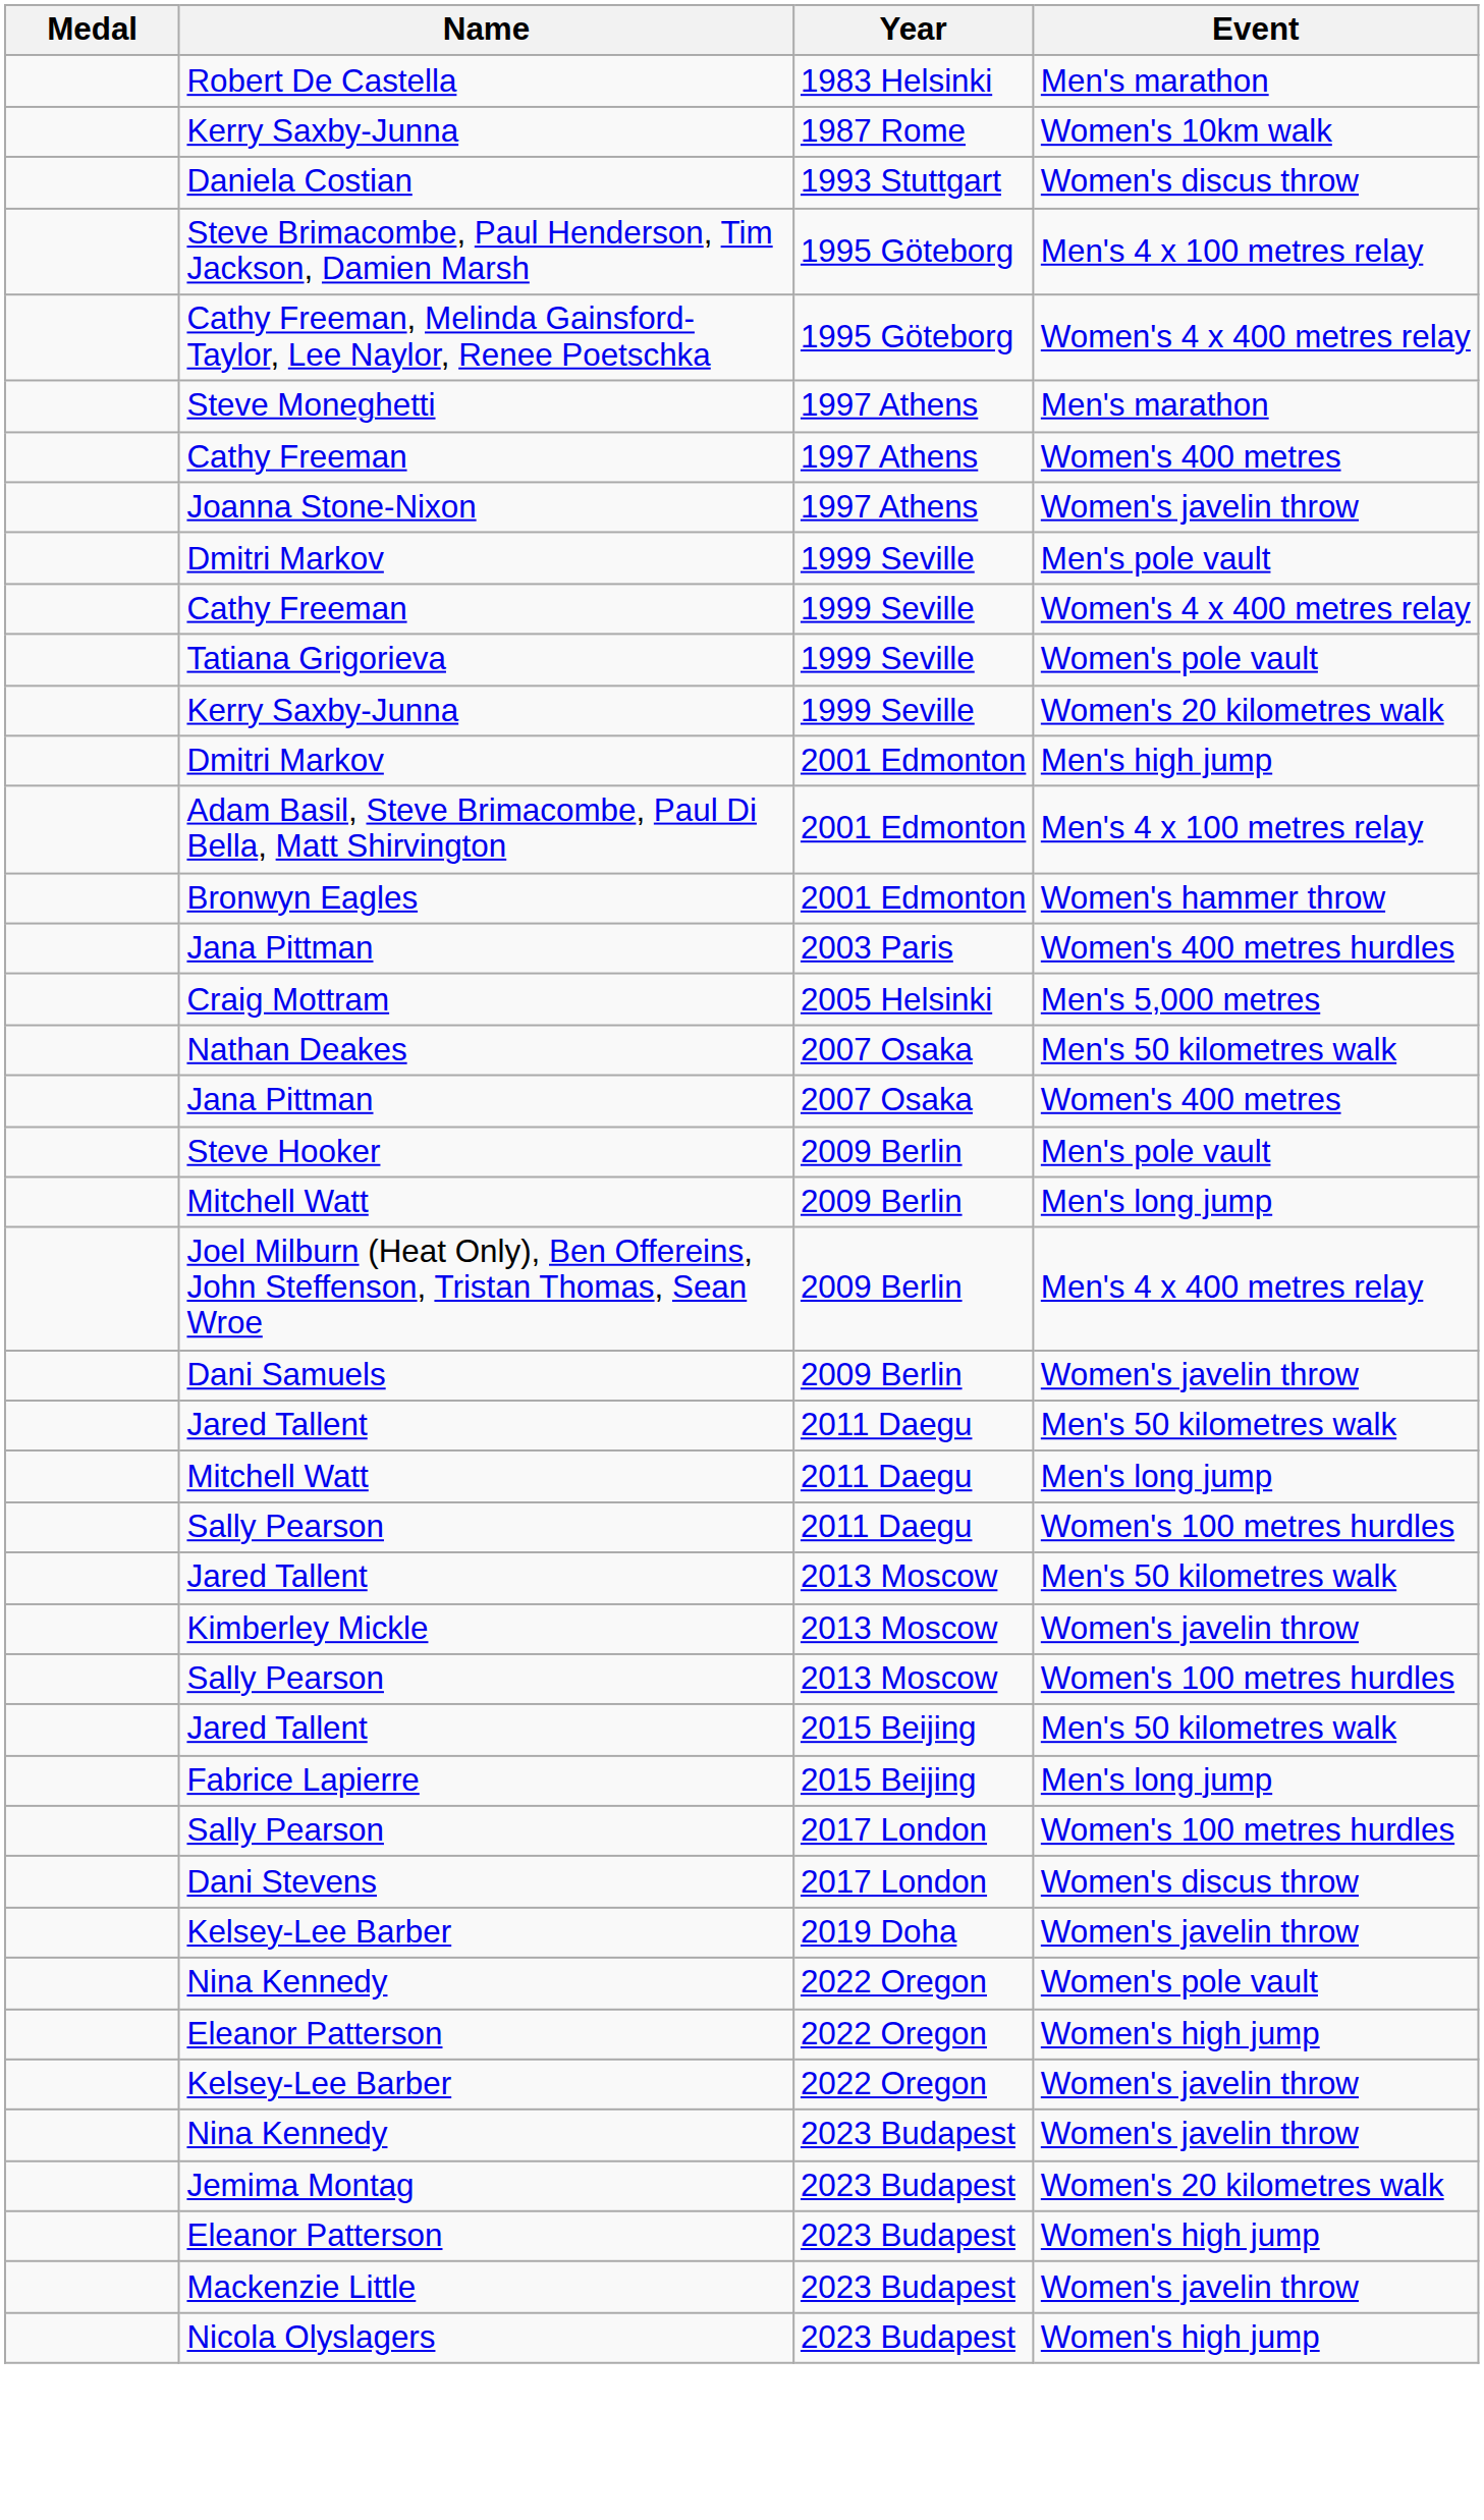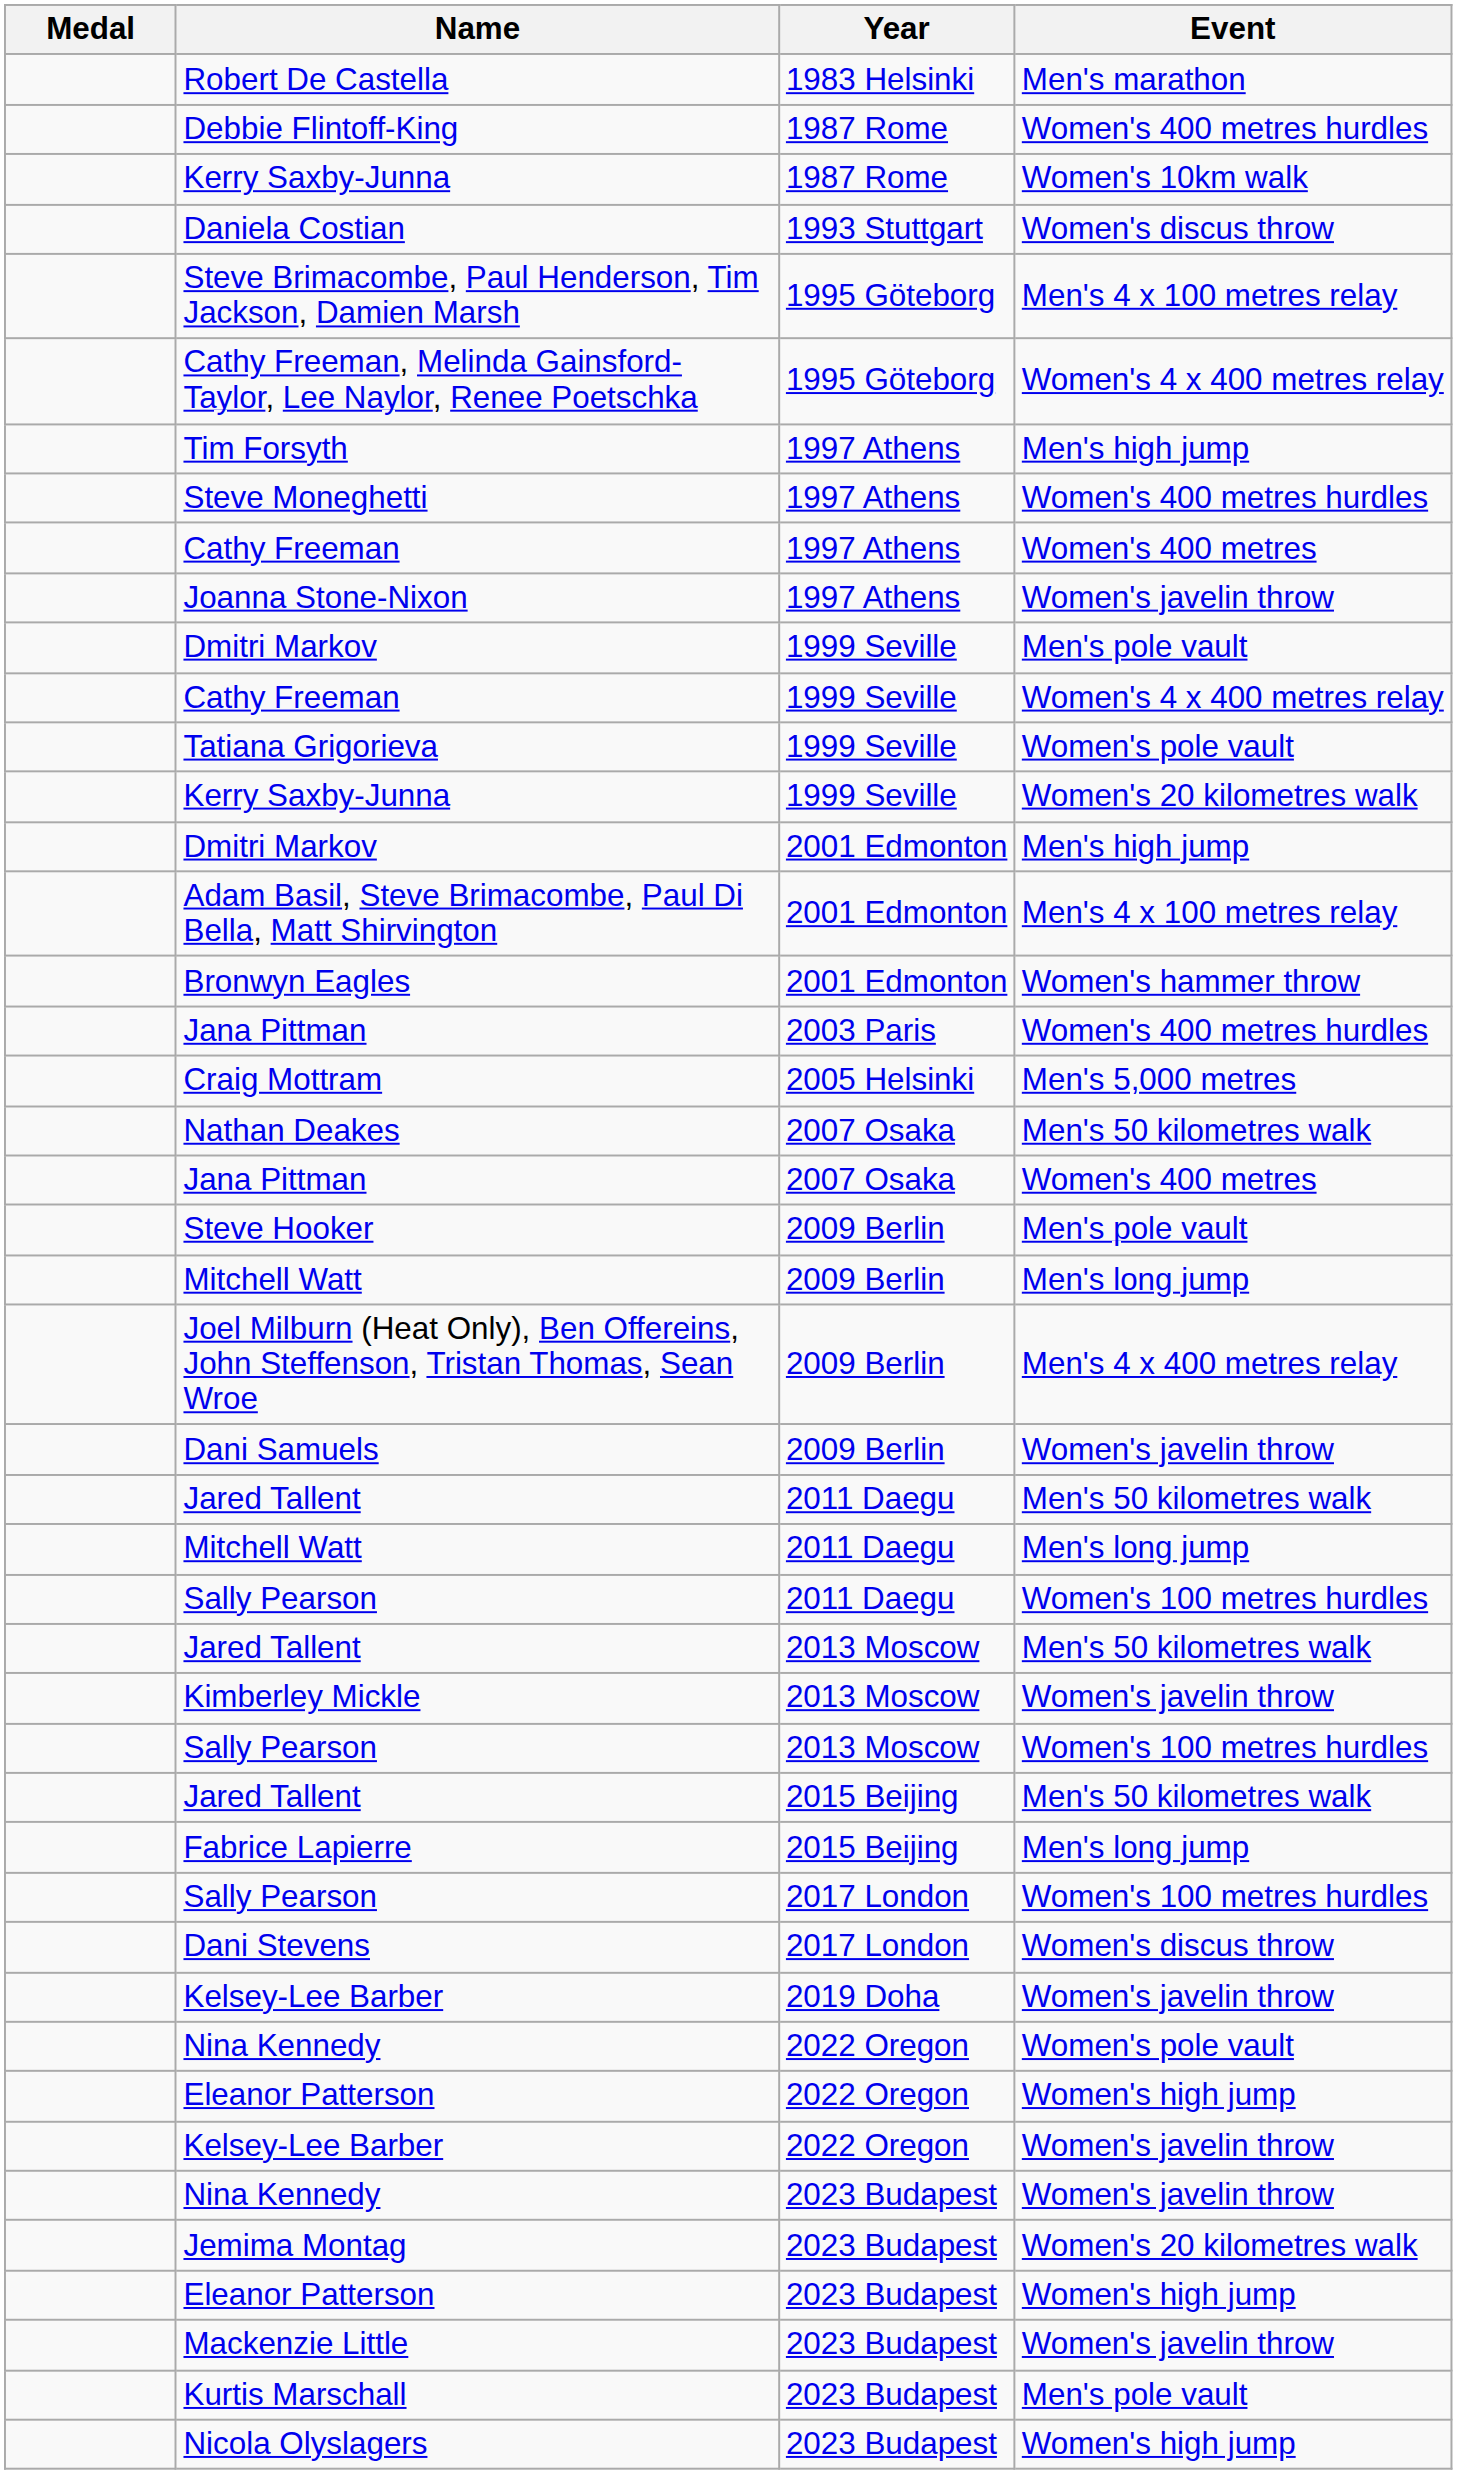 <table class="wikitable sortable">
 <tr>
 <th style="width:5em;">Medal</th>
 <th width=300>Name</th>
 <th>Year</th>
 <th>Event</th>
 </tr>
 <tr>
 <td></td>
 <td><a href='#'>Robert De Castella</a></td>
 <td><a href='#'>1983 Helsinki</a></td>
 <td><a href='#'>Men's marathon</a></td>
+</tr>
+<tr>
+<td></td>
+<td><a href='#'>Debbie Flintoff-King</a></td>
+<td><a href='#'>1987 Rome</a></td>
+<td><a href='#'>Women's 400 metres hurdles</a></td>
 </tr>
 <tr>
 <td></td>
 <td><a href='#'>Kerry Saxby-Junna</a></td>
 <td><a href='#'>1987 Rome</a></td>
 <td><a href='#'>Women's 10km walk</a></td>
 </tr>
 <tr>
 <td></td>
 <td><a href='#'>Daniela Costian</a></td>
 <td><a href='#'>1993 Stuttgart</a></td>
 <td><a href='#'>Women's discus throw</a></td>
 </tr>
 <tr>
 <td></td>
 <td><a href='#'>Steve Brimacombe</a>, <a href='#'>Paul Henderson</a>, <a href='#'>Tim Jackson</a>, <a href='#'>Damien Marsh</a></td>
 <td><a href='#'>1995 Göteborg</a></td>
 <td><a href='#'>Men's 4 x 100 metres relay</a></td>
 </tr>
 <tr>
 <td></td>
 <td><a href='#'>Cathy Freeman</a>, <a href='#'>Melinda Gainsford-Taylor</a>, <a href='#'>Lee Naylor</a>, <a href='#'>Renee Poetschka</a></td>
 <td><a href='#'>1995 Göteborg</a></td>
 <td><a href='#'>Women's 4 x 400 metres relay</a></td>
 </tr>
 <tr>
 <td></td>
+<td><a href='#'>Tim Forsyth</a></td>
+<td><a href='#'>1997 Athens</a></td>
+<td><a href='#'>Men's high jump</a></td>
+</tr>
+<tr>
+<td></td>
 <td><a href='#'>Steve Moneghetti</a></td>
 <td><a href='#'>1997 Athens</a></td>
-<td><a href='#'>Men's marathon</a></td>
+<td><a href='#'>Women's 400 metres hurdles</a></td>
 </tr>
 <tr>
 <td></td>
 <td><a href='#'>Cathy Freeman</a></td>
 <td><a href='#'>1997 Athens</a></td>
 <td><a href='#'>Women's 400 metres</a></td>
 </tr>
 <tr>
 <td></td>
 <td><a href='#'>Joanna Stone-Nixon</a></td>
 <td><a href='#'>1997 Athens</a></td>
 <td><a href='#'>Women's javelin throw</a></td>
 </tr>
 <tr>
 <td></td>
 <td><a href='#'>Dmitri Markov</a></td>
 <td><a href='#'>1999 Seville</a></td>
 <td><a href='#'>Men's pole vault</a></td>
 </tr>
 <tr>
 <td></td>
 <td><a href='#'>Cathy Freeman</a></td>
 <td><a href='#'>1999 Seville</a></td>
 <td><a href='#'>Women's 4 x 400 metres relay</a></td>
 </tr>
 <tr>
 <td></td>
 <td><a href='#'>Tatiana Grigorieva</a></td>
 <td><a href='#'>1999 Seville</a></td>
 <td><a href='#'>Women's pole vault</a></td>
 </tr>
 <tr>
 <td></td>
 <td><a href='#'>Kerry Saxby-Junna</a></td>
 <td><a href='#'>1999 Seville</a></td>
 <td><a href='#'>Women's 20 kilometres walk</a></td>
 </tr>
 <tr>
 <td></td>
 <td><a href='#'>Dmitri Markov</a></td>
 <td><a href='#'>2001 Edmonton</a></td>
 <td><a href='#'>Men's high jump</a></td>
 </tr>
 <tr>
 <td></td>
 <td><a href='#'>Adam Basil</a>, <a href='#'>Steve Brimacombe</a>, <a href='#'>Paul Di Bella</a>, <a href='#'>Matt Shirvington</a></td>
 <td><a href='#'>2001 Edmonton</a></td>
 <td><a href='#'>Men's 4 x 100 metres relay</a></td>
 </tr>
 <tr>
 <td></td>
 <td><a href='#'>Bronwyn Eagles</a></td>
 <td><a href='#'>2001 Edmonton</a></td>
 <td><a href='#'>Women's hammer throw</a></td>
 </tr>
 <tr>
 <td></td>
 <td><a href='#'>Jana Pittman</a></td>
 <td><a href='#'>2003 Paris</a></td>
 <td><a href='#'>Women's 400 metres hurdles</a></td>
 </tr>
 <tr>
 <td></td>
 <td><a href='#'>Craig Mottram</a></td>
 <td><a href='#'>2005 Helsinki</a></td>
 <td><a href='#'>Men's 5,000 metres</a></td>
 </tr>
 <tr>
 <td></td>
 <td><a href='#'>Nathan Deakes</a></td>
 <td><a href='#'>2007 Osaka</a></td>
 <td><a href='#'>Men's 50 kilometres walk</a></td>
 </tr>
 <tr>
 <td></td>
 <td><a href='#'>Jana Pittman</a></td>
 <td><a href='#'>2007 Osaka</a></td>
 <td><a href='#'>Women's 400 metres</a></td>
 </tr>
 <tr>
 <td></td>
 <td><a href='#'>Steve Hooker</a></td>
 <td><a href='#'>2009 Berlin</a></td>
 <td><a href='#'>Men's pole vault</a></td>
 </tr>
 <tr>
 <td></td>
 <td><a href='#'>Mitchell Watt</a></td>
 <td><a href='#'>2009 Berlin</a></td>
 <td><a href='#'>Men's long jump</a></td>
 </tr>
 <tr>
 <td></td>
 <td><a href='#'>Joel Milburn</a> (Heat Only), <a href='#'>Ben Offereins</a>, <a href='#'>John Steffenson</a>, <a href='#'>Tristan Thomas</a>, <a href='#'>Sean Wroe</a></td>
 <td><a href='#'>2009 Berlin</a></td>
 <td><a href='#'>Men's 4 x 400 metres relay</a></td>
 </tr>
 <tr>
 <td></td>
 <td><a href='#'>Dani Samuels</a></td>
 <td><a href='#'>2009 Berlin</a></td>
 <td><a href='#'>Women's javelin throw</a></td>
 </tr>
 <tr>
 <td></td>
 <td><a href='#'>Jared Tallent</a></td>
 <td><a href='#'>2011 Daegu</a></td>
 <td><a href='#'>Men's 50 kilometres walk</a></td>
 </tr>
 <tr>
 <td></td>
 <td><a href='#'>Mitchell Watt</a></td>
 <td><a href='#'>2011 Daegu</a></td>
 <td><a href='#'>Men's long jump</a></td>
 </tr>
 <tr>
 <td></td>
 <td><a href='#'>Sally Pearson</a></td>
 <td><a href='#'>2011 Daegu</a></td>
 <td><a href='#'>Women's 100 metres hurdles</a></td>
 </tr>
 <tr>
 <td></td>
 <td><a href='#'>Jared Tallent</a></td>
 <td><a href='#'>2013 Moscow</a></td>
 <td><a href='#'>Men's 50 kilometres walk</a></td>
 </tr>
 <tr>
 <td></td>
 <td><a href='#'>Kimberley Mickle</a></td>
 <td><a href='#'>2013 Moscow</a></td>
 <td><a href='#'>Women's javelin throw</a></td>
 </tr>
 <tr>
 <td></td>
 <td><a href='#'>Sally Pearson</a></td>
 <td><a href='#'>2013 Moscow</a></td>
 <td><a href='#'>Women's 100 metres hurdles</a><br></td>
 </tr>
 <tr>
 <td></td>
 <td><a href='#'>Jared Tallent</a></td>
 <td><a href='#'>2015 Beijing</a></td>
 <td><a href='#'>Men's 50 kilometres walk</a></td>
 </tr>
 <tr>
 <td></td>
 <td><a href='#'>Fabrice Lapierre</a></td>
 <td><a href='#'>2015 Beijing</a></td>
 <td><a href='#'>Men's long jump</a></td>
 </tr>
 <tr>
 <td></td>
 <td><a href='#'>Sally Pearson</a></td>
 <td><a href='#'>2017 London</a></td>
 <td><a href='#'>Women's 100 metres hurdles</a></td>
 </tr>
 <tr>
 <td></td>
 <td><a href='#'>Dani Stevens</a></td>
 <td><a href='#'>2017 London</a></td>
 <td><a href='#'>Women's discus throw</a></td>
 </tr>
 <tr>
 <td></td>
 <td><a href='#'>Kelsey-Lee Barber</a></td>
 <td><a href='#'>2019 Doha</a></td>
 <td><a href='#'>Women's javelin throw</a></td>
 </tr>
 <tr>
 <td></td>
 <td><a href='#'>Nina Kennedy</a></td>
 <td><a href='#'>2022 Oregon</a></td>
 <td><a href='#'>Women's pole vault</a></td>
 </tr>
 <tr>
 <td></td>
 <td><a href='#'>Eleanor Patterson</a></td>
 <td><a href='#'>2022 Oregon</a></td>
 <td><a href='#'>Women's high jump</a></td>
 </tr>
 <tr>
 <td></td>
 <td><a href='#'>Kelsey-Lee Barber</a></td>
 <td><a href='#'>2022 Oregon</a></td>
 <td><a href='#'>Women's javelin throw</a></td>
 </tr>
 <tr>
 <td></td>
 <td><a href='#'>Nina Kennedy</a></td>
 <td><a href='#'>2023 Budapest</a></td>
 <td><a href='#'>Women's javelin throw</a></td>
 </tr>
 <tr>
 <td></td>
 <td><a href='#'>Jemima Montag</a></td>
 <td><a href='#'>2023 Budapest</a></td>
 <td><a href='#'>Women's 20 kilometres walk</a></td>
 </tr>
 <tr>
 <td></td>
 <td><a href='#'>Eleanor Patterson</a></td>
 <td><a href='#'>2023 Budapest</a></td>
 <td><a href='#'>Women's high jump</a></td>
 </tr>
 <tr>
 <td></td>
 <td><a href='#'>Mackenzie Little</a></td>
 <td><a href='#'>2023 Budapest</a></td>
 <td><a href='#'>Women's javelin throw</a></td>
 </tr>
 <tr>
 <td></td>
+<td><a href='#'>Kurtis Marschall</a></td>
+<td><a href='#'>2023 Budapest</a></td>
+<td><a href='#'>Men's pole vault</a></td>
+</tr>
+<tr>
+<td></td>
 <td><a href='#'>Nicola Olyslagers</a></td>
 <td><a href='#'>2023 Budapest</a></td>
 <td><a href='#'>Women's high jump</a></td>
 </tr>
 </table>
